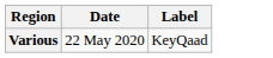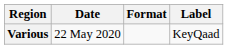 <table class="wikitable plainrowheaders">
 <tr>
 <th scope="col">Region</th>
 <th scope="col">Date</th>
+<th scope="col">Format</th>
 <th scope="col">Label</th>
 </tr>
 <tr>
 <th scope="row">Various</th>
 <td>22 May 2020</td>
+<td></td>
 <td>KeyQaad</td>
 </tr>
 </table>
